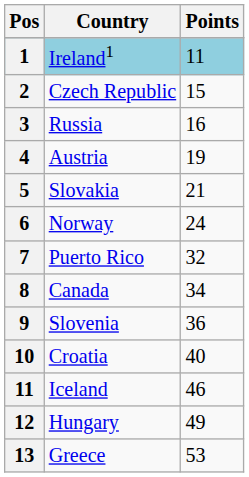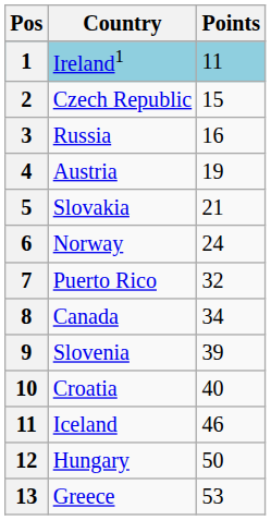 <table class="wikitable" style="font-size: 95%">
 <tr>
 <th>Pos</th>
 <th>Country</th>
 <th>Points</th>
 </tr>
 <tr>
 </tr>
 <tr style="background-color:#8fcfdf">
 <th>1</th>
 <td> <a href='#'>Ireland</a><sup>1</sup></td>
 <td>11</td>
 </tr>
 <tr>
 <th>2</th>
 <td> <a href='#'>Czech Republic</a></td>
 <td>15</td>
 </tr>
 <tr>
 <th>3</th>
 <td> <a href='#'>Russia</a></td>
 <td>16</td>
 </tr>
 <tr>
 <th>4</th>
 <td> <a href='#'>Austria</a></td>
 <td>19</td>
 </tr>
 <tr>
 <th>5</th>
 <td> <a href='#'>Slovakia</a></td>
 <td>21</td>
 </tr>
 <tr>
 <th>6</th>
 <td> <a href='#'>Norway</a></td>
 <td>24</td>
 </tr>
 <tr>
 <th>7</th>
 <td> <a href='#'>Puerto Rico</a></td>
 <td>32</td>
 </tr>
 <tr>
 <th>8</th>
 <td> <a href='#'>Canada</a></td>
 <td>34</td>
 </tr>
 <tr>
 <th>9</th>
 <td> <a href='#'>Slovenia</a></td>
-<td>36</td>
+<td>39</td>
 </tr>
 <tr>
 <th>10</th>
 <td> <a href='#'>Croatia</a></td>
 <td>40</td>
 </tr>
 <tr>
 <th>11</th>
 <td> <a href='#'>Iceland</a></td>
 <td>46</td>
 </tr>
 <tr>
 <th>12</th>
 <td> <a href='#'>Hungary</a></td>
-<td>49</td>
+<td>50</td>
 </tr>
 <tr>
 <th>13</th>
 <td> <a href='#'>Greece</a></td>
 <td>53</td>
 </tr>
 </table>
